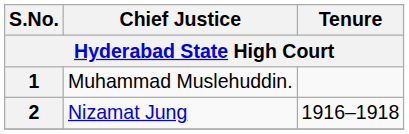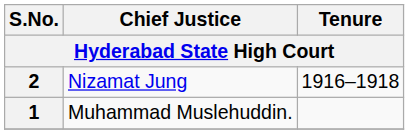 <table class="wikitable sortable">
 <tr>
 <th>S.No.</th>
 <th>Chief Justice</th>
 <th>Tenure</th>
 </tr>
 <tr>
 <th colspan="3"><a href='#'>Hyderabad State</a> High Court</th>
 </tr>
 <tr>
+<th>2</th>
+<td><a href='#'>Nizamat Jung</a></td>
+<td>1916–1918</td>
+</tr>
+<tr>
 <th>1</th>
 <td>Muhammad Muslehuddin.</td>
 <td></td>
 </tr>
 <tr>
-<th>2</th>
-<td><a href='#'>Nizamat Jung</a></td>
-<td>1916–1918</td>
-</tr>
-<tr>
 </tr>
 </table>
